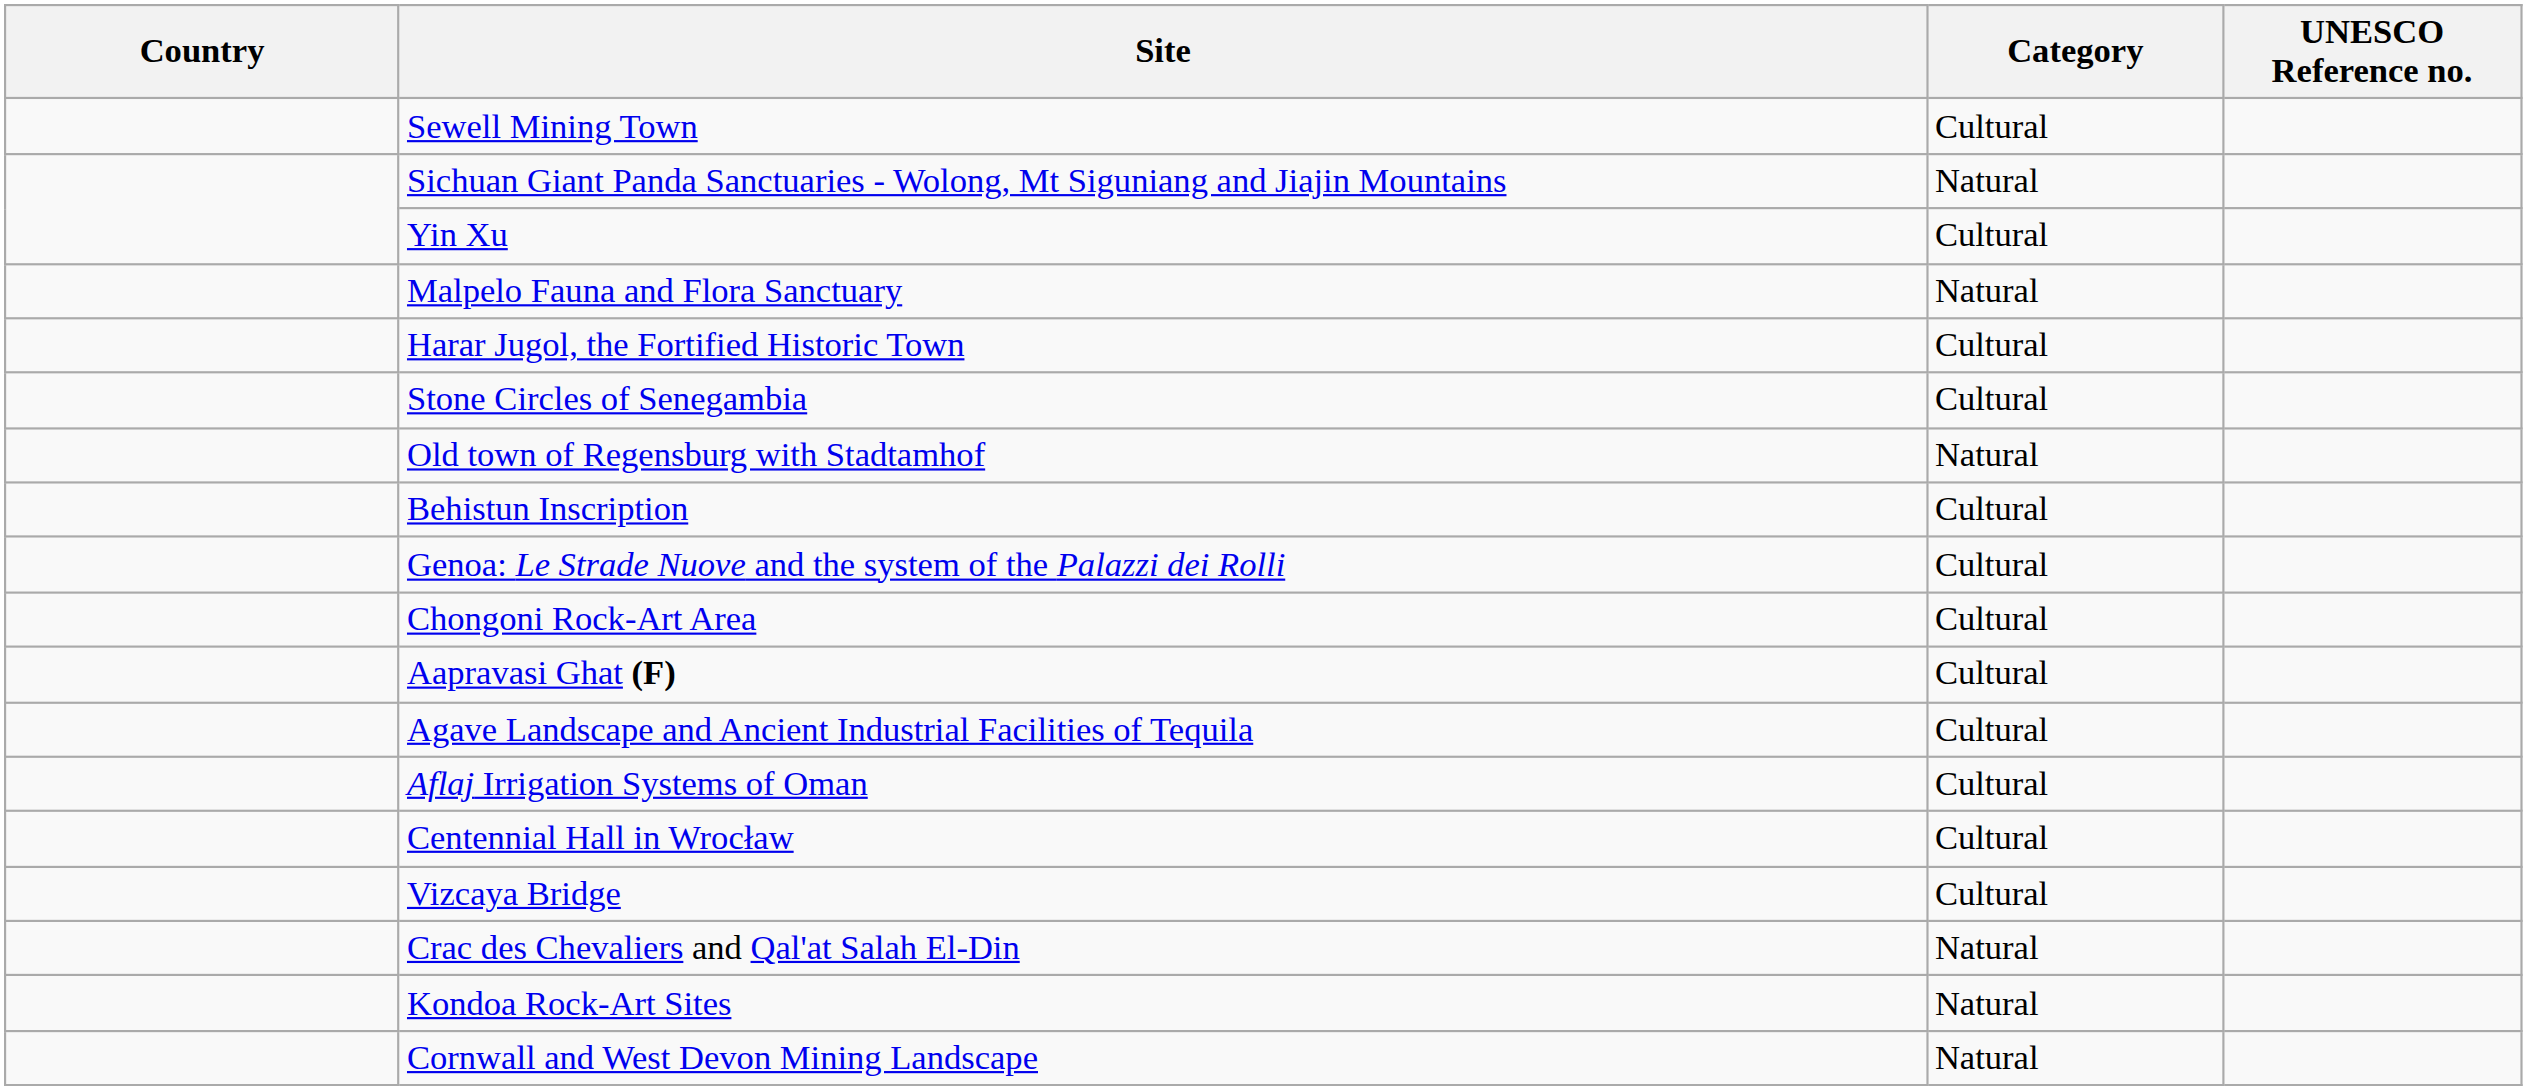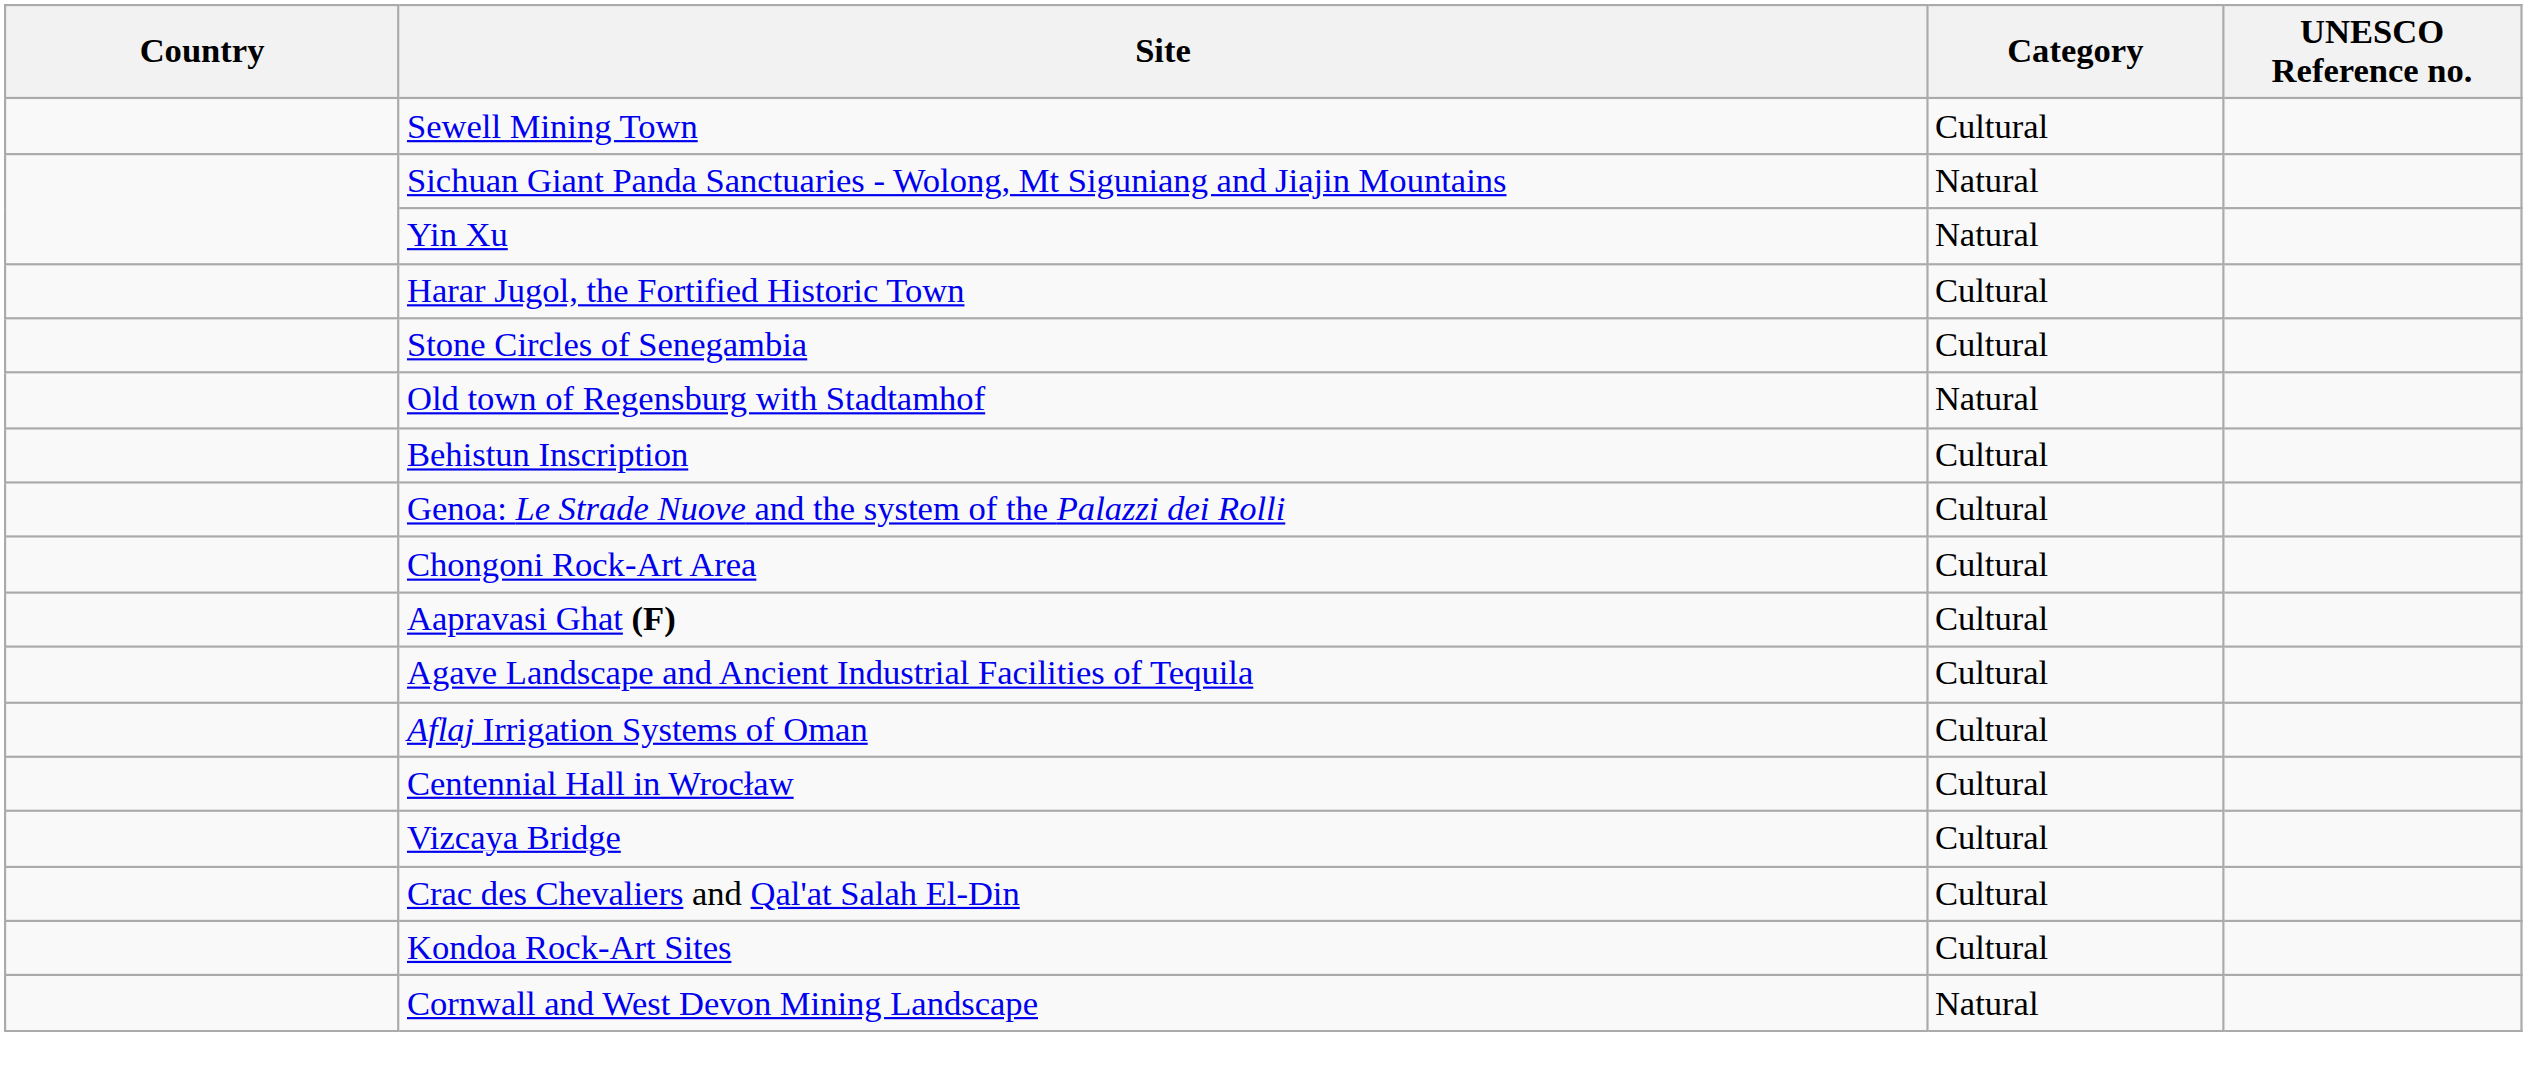 <table class="wikitable sortable" style="font-size:100%;">
 <tr>
 <th scope="col" width="175">Country</th>
 <th scope="col" width="700">Site</th>
 <th scope="col" width="130">Category</th>
 <th scope="col" width="130">UNESCO Reference no.</th>
 </tr>
 <tr>
 <td></td>
 <td><a href='#'>Sewell Mining Town</a></td>
 <td>Cultural</td>
 <td></td>
 </tr>
 <tr>
 <td rowspan="2"></td>
 <td><a href='#'>Sichuan Giant Panda Sanctuaries - Wolong, Mt Siguniang and Jiajin Mountains</a></td>
 <td>Natural</td>
 <td></td>
 </tr>
 <tr>
 <td><a href='#'>Yin Xu</a></td>
-<td>Cultural</td>
-<td></td>
-</tr>
-<tr>
-<td></td>
-<td><a href='#'>Malpelo Fauna and Flora Sanctuary</a></td>
 <td>Natural</td>
 <td></td>
 </tr>
 <tr>
 <td></td>
 <td><a href='#'>Harar Jugol, the Fortified Historic Town</a></td>
 <td>Cultural</td>
 <td></td>
 </tr>
 <tr>
 <td><br></td>
 <td><a href='#'>Stone Circles of Senegambia</a></td>
 <td>Cultural</td>
 <td></td>
 </tr>
 <tr>
 <td></td>
 <td><a href='#'>Old town of Regensburg with Stadtamhof</a></td>
 <td>Natural</td>
 <td></td>
 </tr>
 <tr>
 <td></td>
 <td><a href='#'>Behistun Inscription</a></td>
 <td>Cultural</td>
 <td></td>
 </tr>
 <tr>
 <td></td>
 <td><a href='#'>Genoa: <em>Le Strade Nuove</em> and the system of the <em>Palazzi dei Rolli</em></a></td>
 <td>Cultural</td>
 <td></td>
 </tr>
 <tr>
 <td></td>
 <td><a href='#'>Chongoni Rock-Art Area</a></td>
 <td>Cultural</td>
 <td></td>
 </tr>
 <tr>
 <td></td>
 <td><a href='#'>Aapravasi Ghat</a> <strong>(F)</strong></td>
 <td>Cultural</td>
 <td></td>
 </tr>
 <tr>
 <td></td>
 <td><a href='#'>Agave Landscape and Ancient Industrial Facilities of Tequila</a></td>
 <td>Cultural</td>
 <td></td>
 </tr>
 <tr>
 <td></td>
 <td><a href='#'><em>Aflaj</em> Irrigation Systems of Oman</a></td>
 <td>Cultural</td>
 <td></td>
 </tr>
 <tr>
 <td></td>
 <td><a href='#'>Centennial Hall in Wrocław</a></td>
 <td>Cultural</td>
 <td></td>
 </tr>
 <tr>
 <td></td>
 <td><a href='#'>Vizcaya Bridge</a></td>
 <td>Cultural</td>
 <td></td>
 </tr>
 <tr>
 <td></td>
 <td><a href='#'>Crac des Chevaliers</a> and <a href='#'>Qal'at Salah El-Din</a></td>
-<td>Natural</td>
+<td>Cultural</td>
 <td></td>
 </tr>
 <tr>
 <td></td>
 <td><a href='#'>Kondoa Rock-Art Sites</a></td>
-<td>Natural</td>
+<td>Cultural</td>
 <td></td>
 </tr>
 <tr>
 <td></td>
 <td><a href='#'>Cornwall and West Devon Mining Landscape</a></td>
 <td>Natural</td>
 <td></td>
 </tr>
 </table>
